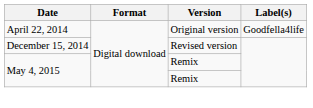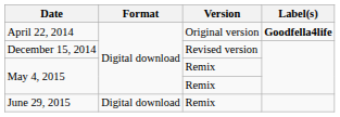 <table class="wikitable plainrowheaders">
 <tr>
 <th>Date</th>
 <th>Format</th>
 <th>Version</th>
 <th>Label(s)</th>
 </tr>
 <tr>
 <td>April 22, 2014</td>
 <td rowspan="4">Digital download</td>
 <td>Original version</td>
-<td>Goodfella4life</td>
+<td><strong>Goodfella4life</strong></td>
 </tr>
 <tr>
 <td>December 15, 2014</td>
 <td>Revised version</td>
 <td rowspan="3"></td>
 </tr>
 <tr>
 <td rowspan="2">May 4, 2015</td>
 <td>Remix<br></td>
 </tr>
 <tr>
 <td>Remix<br></td>
 </tr>
+<tr>
+<td rowspan="1">June 29, 2015</td>
+<td rowspan="1">Digital download</td>
+<td>Remix<br></td>
+<td rowspan="1"></td>
+</tr>
 </table>
